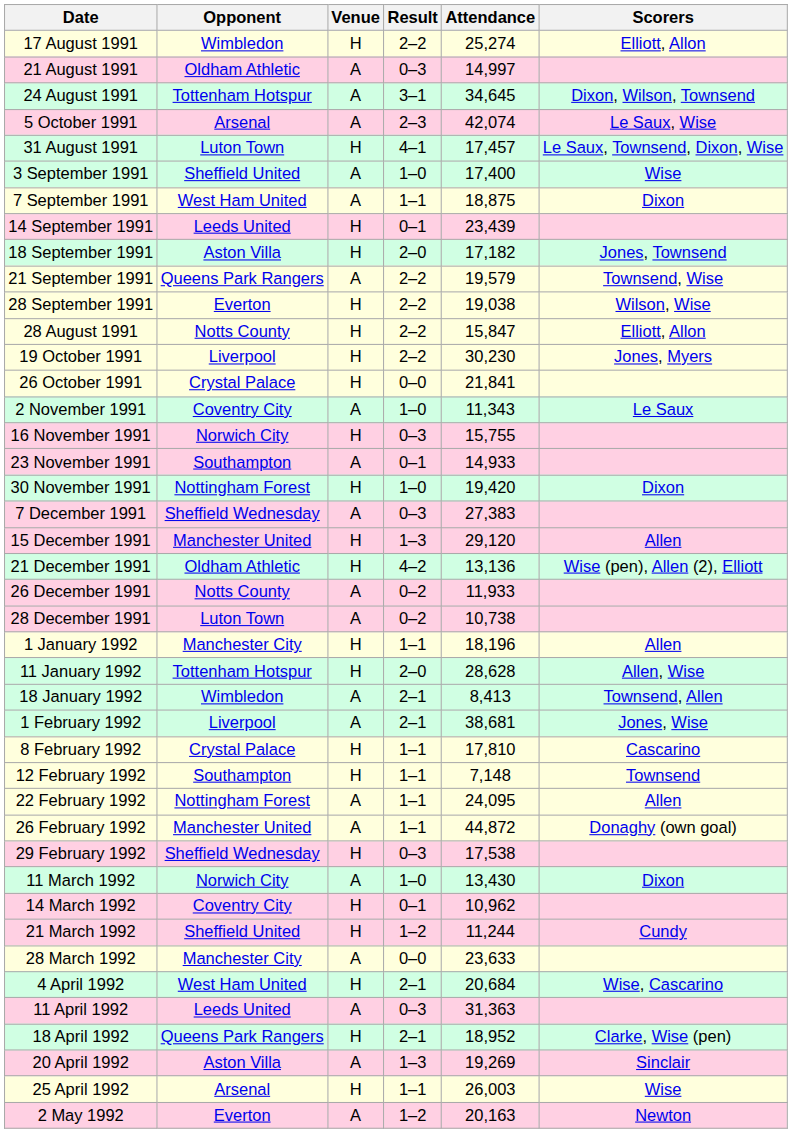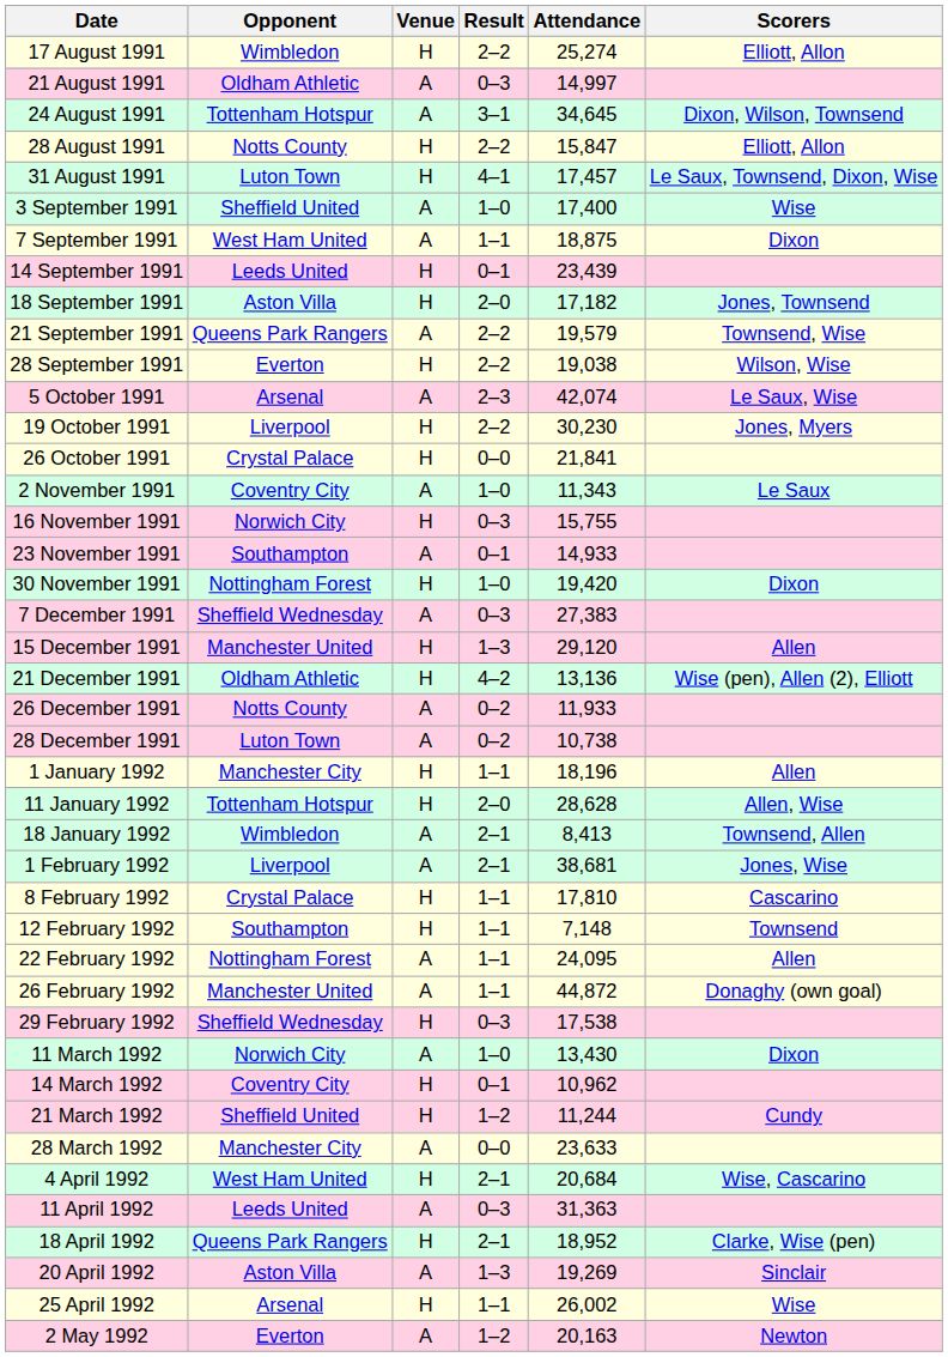 <table class="wikitable sortable" style="font-size:100%; text-align:center">
 <tr>
 <th>Date</th>
 <th>Opponent</th>
 <th>Venue</th>
 <th>Result</th>
 <th>Attendance</th>
 <th>Scorers</th>
 </tr>
 <tr style="background-color: #ffffdd;">
 <td>17 August 1991</td>
 <td><a href='#'>Wimbledon</a></td>
 <td>H</td>
 <td>2–2</td>
 <td>25,274</td>
 <td><a href='#'>Elliott</a>, <a href='#'>Allon</a></td>
 </tr>
 <tr style="background-color: #ffd0e3;">
 <td>21 August 1991</td>
 <td><a href='#'>Oldham Athletic</a></td>
 <td>A</td>
 <td>0–3</td>
 <td>14,997</td>
 <td></td>
 </tr>
 <tr style="background-color: #d0ffe3;">
 <td>24 August 1991</td>
 <td><a href='#'>Tottenham Hotspur</a></td>
 <td>A</td>
 <td>3–1</td>
 <td>34,645</td>
 <td><a href='#'>Dixon</a>, <a href='#'>Wilson</a>, <a href='#'>Townsend</a></td>
 </tr>
-<tr style="background-color: #ffd0e3;">
-<td>5 October 1991</td>
-<td><a href='#'>Arsenal</a></td>
-<td>A</td>
-<td>2–3</td>
-<td>42,074</td>
-<td><a href='#'>Le Saux</a>, <a href='#'>Wise</a></td>
+<tr style="background-color: #ffffdd;">
+<td>28 August 1991</td>
+<td><a href='#'>Notts County</a></td>
+<td>H</td>
+<td>2–2</td>
+<td>15,847</td>
+<td><a href='#'>Elliott</a>, <a href='#'>Allon</a></td>
 </tr>
 <tr style="background-color: #d0ffe3;">
 <td>31 August 1991</td>
 <td><a href='#'>Luton Town</a></td>
 <td>H</td>
 <td>4–1</td>
 <td>17,457</td>
 <td><a href='#'>Le Saux</a>, <a href='#'>Townsend</a>, <a href='#'>Dixon</a>, <a href='#'>Wise</a></td>
 </tr>
 <tr style="background-color: #d0ffe3;">
 <td>3 September 1991</td>
 <td><a href='#'>Sheffield United</a></td>
 <td>A</td>
 <td>1–0</td>
 <td>17,400</td>
 <td><a href='#'>Wise</a></td>
 </tr>
 <tr style="background-color: #ffffdd;">
 <td>7 September 1991</td>
 <td><a href='#'>West Ham United</a></td>
 <td>A</td>
 <td>1–1</td>
 <td>18,875</td>
 <td><a href='#'>Dixon</a></td>
 </tr>
 <tr style="background-color: #ffd0e3;">
 <td>14 September 1991</td>
 <td><a href='#'>Leeds United</a></td>
 <td>H</td>
 <td>0–1</td>
 <td>23,439</td>
 <td></td>
 </tr>
 <tr style="background-color: #d0ffe3;">
 <td>18 September 1991</td>
 <td><a href='#'>Aston Villa</a></td>
 <td>H</td>
 <td>2–0</td>
 <td>17,182</td>
 <td><a href='#'>Jones</a>, <a href='#'>Townsend</a></td>
 </tr>
 <tr style="background-color: #ffffdd;">
 <td>21 September 1991</td>
 <td><a href='#'>Queens Park Rangers</a></td>
 <td>A</td>
 <td>2–2</td>
 <td>19,579</td>
 <td><a href='#'>Townsend</a>, <a href='#'>Wise</a></td>
 </tr>
 <tr style="background-color: #ffffdd;">
 <td>28 September 1991</td>
 <td><a href='#'>Everton</a></td>
 <td>H</td>
 <td>2–2</td>
 <td>19,038</td>
 <td><a href='#'>Wilson</a>, <a href='#'>Wise</a></td>
 </tr>
-<tr style="background-color: #ffffdd;">
-<td>28 August 1991</td>
-<td><a href='#'>Notts County</a></td>
-<td>H</td>
-<td>2–2</td>
-<td>15,847</td>
-<td><a href='#'>Elliott</a>, <a href='#'>Allon</a></td>
+<tr style="background-color: #ffd0e3;">
+<td>5 October 1991</td>
+<td><a href='#'>Arsenal</a></td>
+<td>A</td>
+<td>2–3</td>
+<td>42,074</td>
+<td><a href='#'>Le Saux</a>, <a href='#'>Wise</a></td>
 </tr>
 <tr style="background-color: #ffffdd;">
 <td>19 October 1991</td>
 <td><a href='#'>Liverpool</a></td>
 <td>H</td>
 <td>2–2</td>
 <td>30,230</td>
 <td><a href='#'>Jones</a>, <a href='#'>Myers</a></td>
 </tr>
 <tr style="background-color: #ffffdd;">
 <td>26 October 1991</td>
 <td><a href='#'>Crystal Palace</a></td>
 <td>H</td>
 <td>0–0</td>
 <td>21,841</td>
 <td></td>
 </tr>
 <tr style="background-color: #d0ffe3;">
 <td>2 November 1991</td>
 <td><a href='#'>Coventry City</a></td>
 <td>A</td>
 <td>1–0</td>
 <td>11,343</td>
 <td><a href='#'>Le Saux</a></td>
 </tr>
 <tr style="background-color: #ffd0e3;">
 <td>16 November 1991</td>
 <td><a href='#'>Norwich City</a></td>
 <td>H</td>
 <td>0–3</td>
 <td>15,755</td>
 <td></td>
 </tr>
 <tr style="background-color: #ffd0e3;">
 <td>23 November 1991</td>
 <td><a href='#'>Southampton</a></td>
 <td>A</td>
 <td>0–1</td>
 <td>14,933</td>
 <td></td>
 </tr>
 <tr style="background-color: #d0ffe3;">
 <td>30 November 1991</td>
 <td><a href='#'>Nottingham Forest</a></td>
 <td>H</td>
 <td>1–0</td>
 <td>19,420</td>
 <td><a href='#'>Dixon</a></td>
 </tr>
 <tr style="background-color: #ffd0e3;">
 <td>7 December 1991</td>
 <td><a href='#'>Sheffield Wednesday</a></td>
 <td>A</td>
 <td>0–3</td>
 <td>27,383</td>
 <td></td>
 </tr>
 <tr style="background-color: #ffd0e3;">
 <td>15 December 1991</td>
 <td><a href='#'>Manchester United</a></td>
 <td>H</td>
 <td>1–3</td>
 <td>29,120</td>
 <td><a href='#'>Allen</a></td>
 </tr>
 <tr style="background-color: #d0ffe3;">
 <td>21 December 1991</td>
 <td><a href='#'>Oldham Athletic</a></td>
 <td>H</td>
 <td>4–2</td>
 <td>13,136</td>
 <td><a href='#'>Wise</a> (pen), <a href='#'>Allen</a> (2), <a href='#'>Elliott</a></td>
 </tr>
 <tr style="background-color: #ffd0e3;">
 <td>26 December 1991</td>
 <td><a href='#'>Notts County</a></td>
 <td>A</td>
 <td>0–2</td>
 <td>11,933</td>
 <td></td>
 </tr>
 <tr style="background-color: #ffd0e3;">
 <td>28 December 1991</td>
 <td><a href='#'>Luton Town</a></td>
 <td>A</td>
 <td>0–2</td>
 <td>10,738</td>
 <td></td>
 </tr>
 <tr style="background-color: #ffffdd;">
 <td>1 January 1992</td>
 <td><a href='#'>Manchester City</a></td>
 <td>H</td>
 <td>1–1</td>
 <td>18,196</td>
 <td><a href='#'>Allen</a></td>
 </tr>
 <tr style="background-color: #d0ffe3;">
 <td>11 January 1992</td>
 <td><a href='#'>Tottenham Hotspur</a></td>
 <td>H</td>
 <td>2–0</td>
 <td>28,628</td>
 <td><a href='#'>Allen</a>, <a href='#'>Wise</a></td>
 </tr>
 <tr style="background-color: #d0ffe3;">
 <td>18 January 1992</td>
 <td><a href='#'>Wimbledon</a></td>
 <td>A</td>
 <td>2–1</td>
 <td>8,413</td>
 <td><a href='#'>Townsend</a>, <a href='#'>Allen</a></td>
 </tr>
 <tr style="background-color: #d0ffe3;">
 <td>1 February 1992</td>
 <td><a href='#'>Liverpool</a></td>
 <td>A</td>
 <td>2–1</td>
 <td>38,681</td>
 <td><a href='#'>Jones</a>, <a href='#'>Wise</a></td>
 </tr>
 <tr style="background-color: #ffffdd;">
 <td>8 February 1992</td>
 <td><a href='#'>Crystal Palace</a></td>
 <td>H</td>
 <td>1–1</td>
 <td>17,810</td>
 <td><a href='#'>Cascarino</a></td>
 </tr>
 <tr style="background-color: #ffffdd;">
 <td>12 February 1992</td>
 <td><a href='#'>Southampton</a></td>
 <td>H</td>
 <td>1–1</td>
 <td>7,148</td>
 <td><a href='#'>Townsend</a></td>
 </tr>
 <tr style="background-color: #ffffdd;">
 <td>22 February 1992</td>
 <td><a href='#'>Nottingham Forest</a></td>
 <td>A</td>
 <td>1–1</td>
 <td>24,095</td>
 <td><a href='#'>Allen</a></td>
 </tr>
 <tr style="background-color: #ffffdd;">
 <td>26 February 1992</td>
 <td><a href='#'>Manchester United</a></td>
 <td>A</td>
 <td>1–1</td>
 <td>44,872</td>
 <td><a href='#'>Donaghy</a> (own goal)</td>
 </tr>
 <tr style="background-color: #ffd0e3;">
 <td>29 February 1992</td>
 <td><a href='#'>Sheffield Wednesday</a></td>
 <td>H</td>
 <td>0–3</td>
 <td>17,538</td>
 <td></td>
 </tr>
 <tr style="background-color: #d0ffe3;">
 <td>11 March 1992</td>
 <td><a href='#'>Norwich City</a></td>
 <td>A</td>
 <td>1–0</td>
 <td>13,430</td>
 <td><a href='#'>Dixon</a></td>
 </tr>
 <tr style="background-color: #ffd0e3;">
 <td>14 March 1992</td>
 <td><a href='#'>Coventry City</a></td>
 <td>H</td>
 <td>0–1</td>
 <td>10,962</td>
 <td></td>
 </tr>
 <tr style="background-color: #ffd0e3;">
 <td>21 March 1992</td>
 <td><a href='#'>Sheffield United</a></td>
 <td>H</td>
 <td>1–2</td>
 <td>11,244</td>
 <td><a href='#'>Cundy</a></td>
 </tr>
 <tr style="background-color: #ffffdd;">
 <td>28 March 1992</td>
 <td><a href='#'>Manchester City</a></td>
 <td>A</td>
 <td>0–0</td>
 <td>23,633</td>
 <td></td>
 </tr>
 <tr style="background-color: #d0ffe3;">
 <td>4 April 1992</td>
 <td><a href='#'>West Ham United</a></td>
 <td>H</td>
 <td>2–1</td>
 <td>20,684</td>
 <td><a href='#'>Wise</a>, <a href='#'>Cascarino</a></td>
 </tr>
 <tr style="background-color: #ffd0e3;">
 <td>11 April 1992</td>
 <td><a href='#'>Leeds United</a></td>
 <td>A</td>
 <td>0–3</td>
 <td>31,363</td>
 <td></td>
 </tr>
 <tr style="background-color: #d0ffe3;">
 <td>18 April 1992</td>
 <td><a href='#'>Queens Park Rangers</a></td>
 <td>H</td>
 <td>2–1</td>
 <td>18,952</td>
 <td><a href='#'>Clarke</a>, <a href='#'>Wise</a> (pen)</td>
 </tr>
 <tr style="background-color: #ffd0e3;">
 <td>20 April 1992</td>
 <td><a href='#'>Aston Villa</a></td>
 <td>A</td>
 <td>1–3</td>
 <td>19,269</td>
 <td><a href='#'>Sinclair</a></td>
 </tr>
 <tr style="background-color: #ffffdd;">
 <td>25 April 1992</td>
 <td><a href='#'>Arsenal</a></td>
 <td>H</td>
 <td>1–1</td>
-<td>26,003</td>
+<td>26,002</td>
 <td><a href='#'>Wise</a></td>
 </tr>
 <tr style="background-color: #ffd0e3;">
 <td>2 May 1992</td>
 <td><a href='#'>Everton</a></td>
 <td>A</td>
 <td>1–2</td>
 <td>20,163</td>
 <td><a href='#'>Newton</a></td>
 </tr>
 </table>
